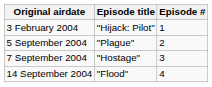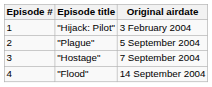 <table class="wikitable">
 <tr>
+<th><strong>Episode #</strong></th>
+<th><strong>Episode title</strong></th>
 <th><strong>Original airdate</strong></th>
-<th><strong>Episode title</strong></th>
-<th><strong>Episode #</strong></th>
 </tr>
 <tr>
+<td>1</td>
+<td>"Hijack: Pilot"</td>
 <td>3 February 2004</td>
-<td>"Hijack: Pilot"</td>
-<td>1</td>
 </tr>
 <tr>
+<td>2</td>
+<td>"Plague"</td>
 <td>5 September 2004</td>
-<td>"Plague"</td>
-<td>2</td>
 </tr>
 <tr>
+<td>3</td>
+<td>"Hostage"</td>
 <td>7 September 2004</td>
-<td>"Hostage"</td>
-<td>3</td>
 </tr>
 <tr>
+<td>4</td>
+<td>"Flood"</td>
 <td>14 September 2004</td>
-<td>"Flood"</td>
-<td>4</td>
 </tr>
 </table>
